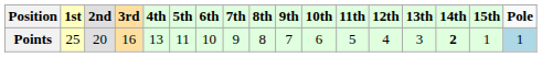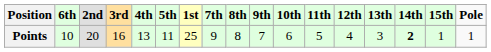 <table class="wikitable" style="font-size: 85%;">
 <tr>
 <th>Position</th>
-<td align="center" style="background-color:#ffffbf"><strong>1st</strong></td>
+<td align="center" style="background-color:#dfffdf"><strong>6th</strong></td>
 <td align="center" style="background-color:#dfdfdf"><strong>2nd</strong></td>
 <td align="center" style="background-color:#ffdf9f"><strong>3rd</strong></td>
 <td align="center" style="background-color:#dfffdf"><strong>4th</strong></td>
 <td align="center" style="background-color:#dfffdf"><strong>5th</strong></td>
-<td align="center" style="background-color:#dfffdf"><strong>6th</strong></td>
+<td align="center" style="background-color:#ffffbf"><strong>1st</strong></td>
 <td align="center" style="background-color:#dfffdf"><strong>7th</strong></td>
 <td align="center" style="background-color:#dfffdf"><strong>8th</strong></td>
 <td align="center" style="background-color:#dfffdf"><strong>9th</strong></td>
 <td align="center" style="background-color:#dfffdf"><strong>10th</strong></td>
 <td align="center" style="background-color:#dfffdf"><strong>11th</strong></td>
 <td align="center" style="background-color:#dfffdf"><strong>12th</strong></td>
 <td align="center" style="background-color:#dfffdf"><strong>13th</strong></td>
 <td align="center" style="background-color:#dfffdf"><strong>14th</strong></td>
 <td align="center" style="background-color:#dfffdf"><strong>15th</strong></td>
 <td><strong>Pole</strong></td>
 </tr>
 <tr>
 <th>Points</th>
-<td align="center" style="background:#ffffbf">25</td>
+<td align="center" style="background:#dfffdf">10</td>
 <td align="center" style="background:#dfdfdf">20</td>
 <td align="center" style="background:#ffdf9f">16</td>
 <td align="center" style="background:#dfffdf">13</td>
 <td align="center" style="background:#dfffdf">11</td>
-<td align="center" style="background:#dfffdf">10</td>
+<td align="center" style="background:#ffffbf">25</td>
 <td align="center" style="background:#dfffdf">9</td>
 <td align="center" style="background:#dfffdf">8</td>
 <td align="center" style="background:#dfffdf">7</td>
 <td align="center" style="background:#dfffdf">6</td>
 <td align="center" style="background:#dfffdf">5</td>
 <td align="center" style="background:#dfffdf">4</td>
 <td align="center" style="background:#dfffdf">3</td>
 <td align="center" style="background:#dfffdf"><strong>2</strong></td>
 <td align="center" style="background:#dfffdf">1</td>
-<td align="center" style="background: lightblue;">1</td>
+<td align="center">1</td>
 </tr>
 </table>
